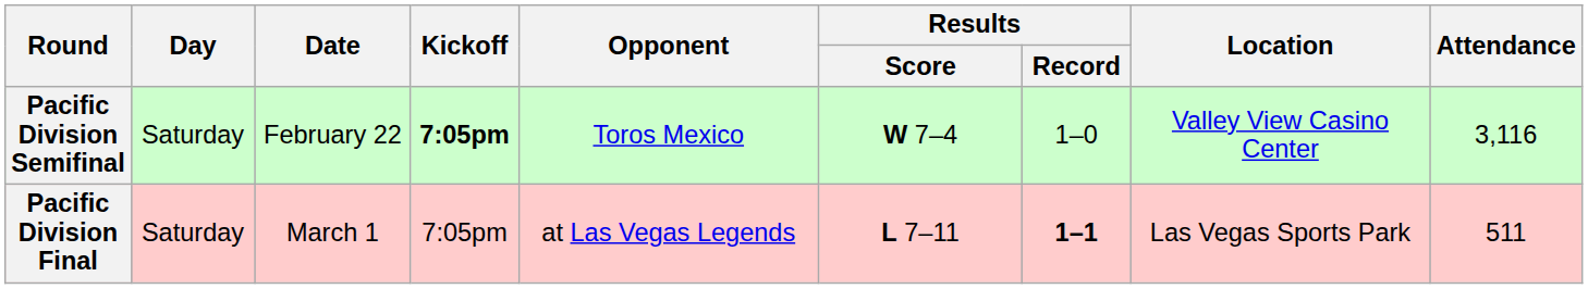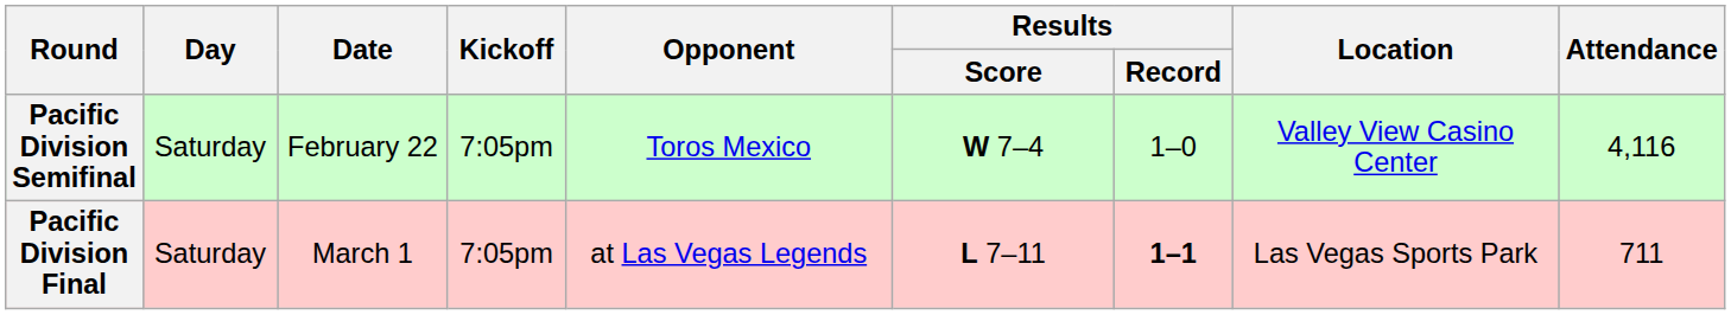 <table class="wikitable">
 <tr>
 <th rowspan="2" width="60">Round</th>
 <th rowspan="2" width="70">Day</th>
 <th rowspan="2" width="90">Date</th>
 <th rowspan="2" width="60">Kickoff</th>
 <th rowspan="2" width="180">Opponent</th>
 <th colspan="2" width="180">Results</th>
 <th rowspan="2" width="180">Location</th>
 <th rowspan="2" width="80">Attendance</th>
 </tr>
 <tr>
 <th width="120">Score</th>
 <th width="60">Record</th>
 </tr>
 <tr align="center" bgcolor="#CCFFCC">
 <th>Pacific Division Semifinal</th>
 <td>Saturday</td>
 <td>February 22</td>
-<td><strong>7:05pm</strong></td>
+<td>7:05pm</td>
 <td><a href='#'>Toros Mexico</a></td>
 <td><strong>W</strong> 7–4</td>
 <td>1–0</td>
 <td><a href='#'>Valley View Casino Center</a></td>
-<td>3,116</td>
+<td>4,116</td>
 </tr>
 <tr align="center" bgcolor="#FFCCCC">
 <th>Pacific Division Final</th>
 <td>Saturday</td>
 <td>March 1</td>
 <td>7:05pm</td>
 <td>at <a href='#'>Las Vegas Legends</a></td>
 <td><strong>L</strong> 7–11</td>
 <td><strong>1–1</strong></td>
 <td>Las Vegas Sports Park</td>
-<td>511</td>
+<td>711</td>
 </tr>
 </table>
